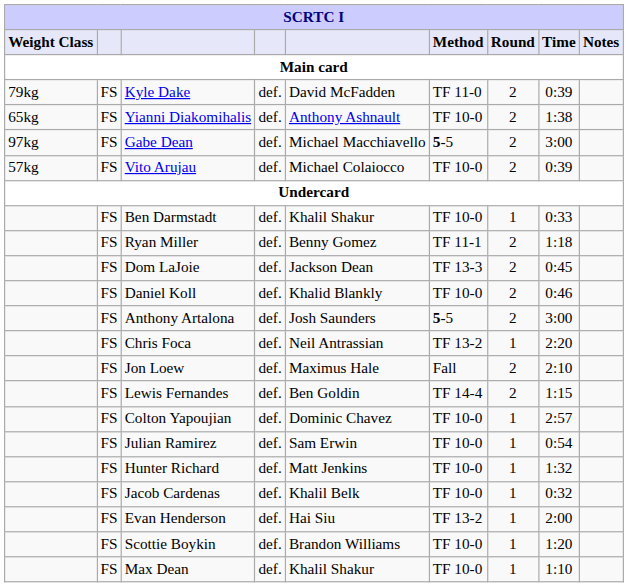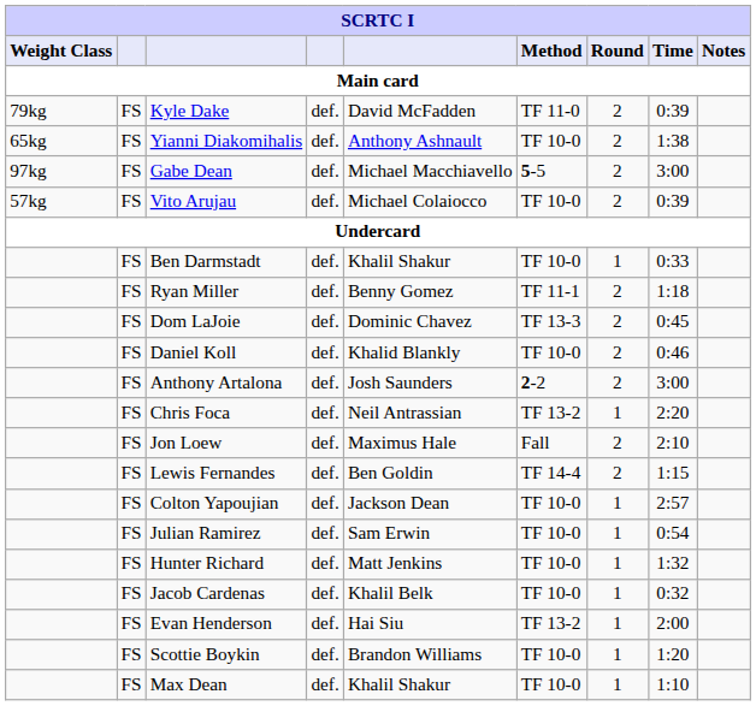 <table class="wikitable" style="font-size: 80%;">
 <tr>
 <th colspan="9" style="background-color: #ccf; color: #000080; text-align: center;"><strong>SCRTC I</strong></th>
 </tr>
 <tr>
 <th colspan="1" style="background-color: #E6E8FA; color: #000000; text-align: center;">Weight Class</th>
 <th colspan="1" style="background-color: #E6E8FA; color: #000000; text-align: center;"></th>
 <th colspan="1" style="background-color: #E6E8FA; color: #000000; text-align: center;"></th>
 <th colspan="1" style="background-color: #E6E8FA; color: #000000; text-align: center;"></th>
 <th colspan="1" style="background-color: #E6E8FA; color: #000000; text-align: center;"></th>
 <th colspan="1" style="background-color: #E6E8FA; color: #000000; text-align: center;">Method</th>
 <th colspan="1" style="background-color: #E6E8FA; color: #000000; text-align: center;">Round</th>
 <th colspan="1" style="background-color: #E6E8FA; color: #000000; text-align: center;">Time</th>
 <th colspan="1" style="background-color: #E6E8FA; color: #000000; text-align: center;">Notes</th>
 </tr>
 <tr>
 <th style=background:white colspan=9>Main card</th>
 </tr>
 <tr>
 <td>79kg</td>
 <td>FS</td>
 <td> <a href='#'>Kyle Dake</a></td>
 <td>def.</td>
 <td> David McFadden</td>
 <td>TF 11-0</td>
 <td align="center">2</td>
 <td align="center">0:39</td>
 <td></td>
 </tr>
 <tr>
 <td>65kg</td>
 <td>FS</td>
 <td> <a href='#'>Yianni Diakomihalis</a></td>
 <td>def.</td>
 <td> <a href='#'>Anthony Ashnault</a></td>
 <td>TF 10-0</td>
 <td align="center">2</td>
 <td align="center">1:38</td>
 <td></td>
 </tr>
 <tr>
 <td>97kg</td>
 <td>FS</td>
 <td> <a href='#'>Gabe Dean</a></td>
 <td>def.</td>
 <td> Michael Macchiavello</td>
 <td><strong>5</strong>-5</td>
 <td align="center">2</td>
 <td align="center">3:00</td>
 <td></td>
 </tr>
 <tr>
 <td>57kg</td>
 <td>FS</td>
 <td> <a href='#'>Vito Arujau</a></td>
 <td>def.</td>
 <td> Michael Colaiocco</td>
 <td>TF 10-0</td>
 <td align="center">2</td>
 <td align="center">0:39</td>
 <td></td>
 </tr>
 <tr>
 <th style=background:white colspan=9>Undercard</th>
 </tr>
 <tr>
 <td></td>
 <td>FS</td>
 <td> Ben Darmstadt</td>
 <td>def.</td>
 <td> Khalil Shakur</td>
 <td>TF 10-0</td>
 <td align="center">1</td>
 <td align="center">0:33</td>
 <td></td>
 </tr>
 <tr>
 <td></td>
 <td>FS</td>
 <td> Ryan Miller</td>
 <td>def.</td>
 <td> Benny Gomez</td>
 <td>TF 11-1</td>
 <td align="center">2</td>
 <td align="center">1:18</td>
 <td></td>
 </tr>
 <tr>
 <td></td>
 <td>FS</td>
 <td> Dom LaJoie</td>
 <td>def.</td>
-<td> Jackson Dean</td>
+<td> Dominic Chavez</td>
 <td>TF 13-3</td>
 <td align="center">2</td>
 <td align="center">0:45</td>
 <td></td>
 </tr>
 <tr>
 <td></td>
 <td>FS</td>
 <td> Daniel Koll</td>
 <td>def.</td>
 <td> Khalid Blankly</td>
 <td>TF 10-0</td>
 <td align="center">2</td>
 <td align="center">0:46</td>
 <td></td>
 </tr>
 <tr>
 <td></td>
 <td>FS</td>
 <td> Anthony Artalona</td>
 <td>def.</td>
 <td> Josh Saunders</td>
-<td><strong>5</strong>-5</td>
+<td><strong>2</strong>-2</td>
 <td align="center">2</td>
 <td align="center">3:00</td>
 <td></td>
 </tr>
 <tr>
 <td></td>
 <td>FS</td>
 <td> Chris Foca</td>
 <td>def.</td>
 <td> Neil Antrassian</td>
 <td>TF 13-2</td>
 <td align="center">1</td>
 <td align="center">2:20</td>
 <td></td>
 </tr>
 <tr>
 <td></td>
 <td>FS</td>
 <td> Jon Loew</td>
 <td>def.</td>
 <td> Maximus Hale</td>
 <td>Fall</td>
 <td align="center">2</td>
 <td align="center">2:10</td>
 <td></td>
 </tr>
 <tr>
 <td></td>
 <td>FS</td>
 <td> Lewis Fernandes</td>
 <td>def.</td>
 <td> Ben Goldin</td>
 <td>TF 14-4</td>
 <td align="center">2</td>
 <td align="center">1:15</td>
 <td></td>
 </tr>
 <tr>
 <td></td>
 <td>FS</td>
 <td> Colton Yapoujian</td>
 <td>def.</td>
-<td> Dominic Chavez</td>
+<td> Jackson Dean</td>
 <td>TF 10-0</td>
 <td align="center">1</td>
 <td align="center">2:57</td>
 <td></td>
 </tr>
 <tr>
 <td></td>
 <td>FS</td>
 <td> Julian Ramirez</td>
 <td>def.</td>
 <td> Sam Erwin</td>
 <td>TF 10-0</td>
 <td align="center">1</td>
 <td align="center">0:54</td>
 <td></td>
 </tr>
 <tr>
 <td></td>
 <td>FS</td>
 <td> Hunter Richard</td>
 <td>def.</td>
 <td> Matt Jenkins</td>
 <td>TF 10-0</td>
 <td align="center">1</td>
 <td align="center">1:32</td>
 <td></td>
 </tr>
 <tr>
 <td></td>
 <td>FS</td>
 <td> Jacob Cardenas</td>
 <td>def.</td>
 <td> Khalil Belk</td>
 <td>TF 10-0</td>
 <td align="center">1</td>
 <td align="center">0:32</td>
 <td></td>
 </tr>
 <tr>
 <td></td>
 <td>FS</td>
 <td> Evan Henderson</td>
 <td>def.</td>
 <td> Hai Siu</td>
 <td>TF 13-2</td>
 <td align="center">1</td>
 <td align="center">2:00</td>
 <td></td>
 </tr>
 <tr>
 <td></td>
 <td>FS</td>
 <td> Scottie Boykin</td>
 <td>def.</td>
 <td> Brandon Williams</td>
 <td>TF 10-0</td>
 <td align="center">1</td>
 <td align="center">1:20</td>
 <td></td>
 </tr>
 <tr>
 <td></td>
 <td>FS</td>
 <td> Max Dean</td>
 <td>def.</td>
 <td> Khalil Shakur</td>
 <td>TF 10-0</td>
 <td align="center">1</td>
 <td align="center">1:10</td>
 <td></td>
 </tr>
 </table>
